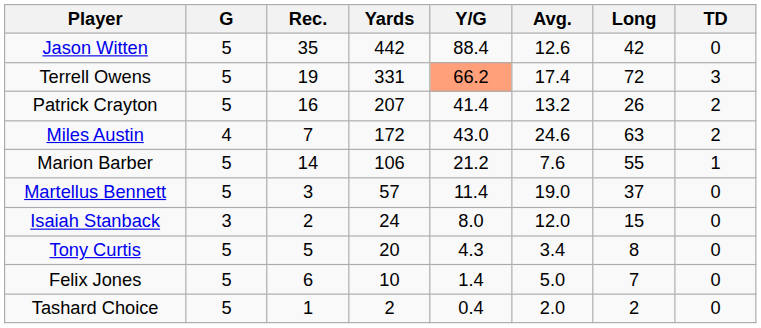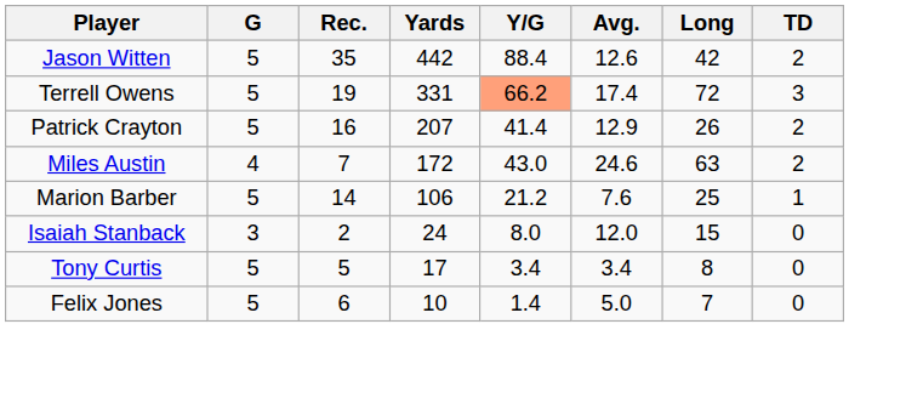 <table class="wikitable">
 <tr>
 <th bgcolor="#DDDDFF" width="20%">Player</th>
 <th bgcolor="#DDDDFF" width="9%">G</th>
 <th bgcolor="#DDDDFF" width="9%">Rec.</th>
 <th bgcolor="#DDDDFF" width="9%">Yards</th>
 <th bgcolor="#DDDDFF" width="9%">Y/G</th>
 <th bgcolor="#DDDDFF" width="9%">Avg.</th>
 <th bgcolor="#DDDDFF" width="9%">Long</th>
 <th bgcolor="#DDDDFF" width="9%">TD</th>
 </tr>
 <tr align="center">
 <td><a href='#'>Jason Witten</a></td>
 <td>5</td>
 <td>35</td>
 <td>442</td>
 <td>88.4</td>
 <td>12.6</td>
 <td>42</td>
-<td>0</td>
+<td>2</td>
 </tr>
 <tr align="center">
 <td>Terrell Owens</td>
 <td>5</td>
 <td>19</td>
 <td>331</td>
 <td style="background: lightsalmon;">66.2</td>
 <td>17.4</td>
 <td>72</td>
 <td>3</td>
 </tr>
 <tr align="center">
 <td>Patrick Crayton</td>
 <td>5</td>
 <td>16</td>
 <td>207</td>
 <td>41.4</td>
-<td>13.2</td>
+<td>12.9</td>
 <td>26</td>
 <td>2</td>
 </tr>
 <tr align="center">
 <td><a href='#'>Miles Austin</a></td>
 <td>4</td>
 <td>7</td>
 <td>172</td>
 <td>43.0</td>
 <td>24.6</td>
 <td>63</td>
 <td>2</td>
 </tr>
 <tr align="center">
 <td>Marion Barber</td>
 <td>5</td>
 <td>14</td>
 <td>106</td>
 <td>21.2</td>
 <td>7.6</td>
-<td>55</td>
+<td>25</td>
 <td>1</td>
-</tr>
-<tr align="center">
-<td><a href='#'>Martellus Bennett</a></td>
-<td>5</td>
-<td>3</td>
-<td>57</td>
-<td>11.4</td>
-<td>19.0</td>
-<td>37</td>
-<td>0</td>
 </tr>
 <tr align="center">
 <td><a href='#'>Isaiah Stanback</a></td>
 <td>3</td>
 <td>2</td>
 <td>24</td>
 <td>8.0</td>
 <td>12.0</td>
 <td>15</td>
 <td>0</td>
 </tr>
 <tr align="center">
 <td><a href='#'>Tony Curtis</a></td>
 <td>5</td>
 <td>5</td>
-<td>20</td>
-<td>4.3</td>
+<td>17</td>
+<td>3.4</td>
 <td>3.4</td>
 <td>8</td>
 <td>0</td>
 </tr>
 <tr align="center">
 <td>Felix Jones</td>
 <td>5</td>
 <td>6</td>
 <td>10</td>
 <td>1.4</td>
 <td>5.0</td>
 <td>7</td>
 <td>0</td>
 </tr>
-<tr align="center">
-<td>Tashard Choice</td>
-<td>5</td>
-<td>1</td>
-<td>2</td>
-<td>0.4</td>
-<td>2.0</td>
-<td>2</td>
-<td>0</td>
-</tr>
 </table>
